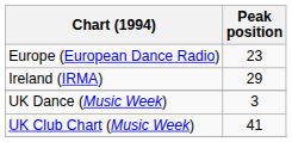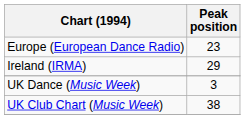 <table class="wikitable sortable">
 <tr>
 <th>Chart (1994)</th>
 <th>Peak<br>position</th>
 </tr>
 <tr>
 <td>Europe (<a href='#'>European Dance Radio</a>)</td>
 <td align="center">23</td>
 </tr>
 <tr>
 <td>Ireland (<a href='#'>IRMA</a>)</td>
 <td align="center">29</td>
 </tr>
 <tr>
 </tr>
 <tr>
 </tr>
 <tr>
 </tr>
 <tr>
 <td>UK Dance (<em><a href='#'>Music Week</a></em>)</td>
 <td align="center">3</td>
 </tr>
 <tr>
 <td><a href='#'>UK Club Chart</a> (<em><a href='#'>Music Week</a></em>)</td>
-<td align="center">41</td>
+<td align="center">38</td>
 </tr>
 <tr>
 </tr>
 <tr>
 </tr>
 <tr>
 </tr>
 </table>
